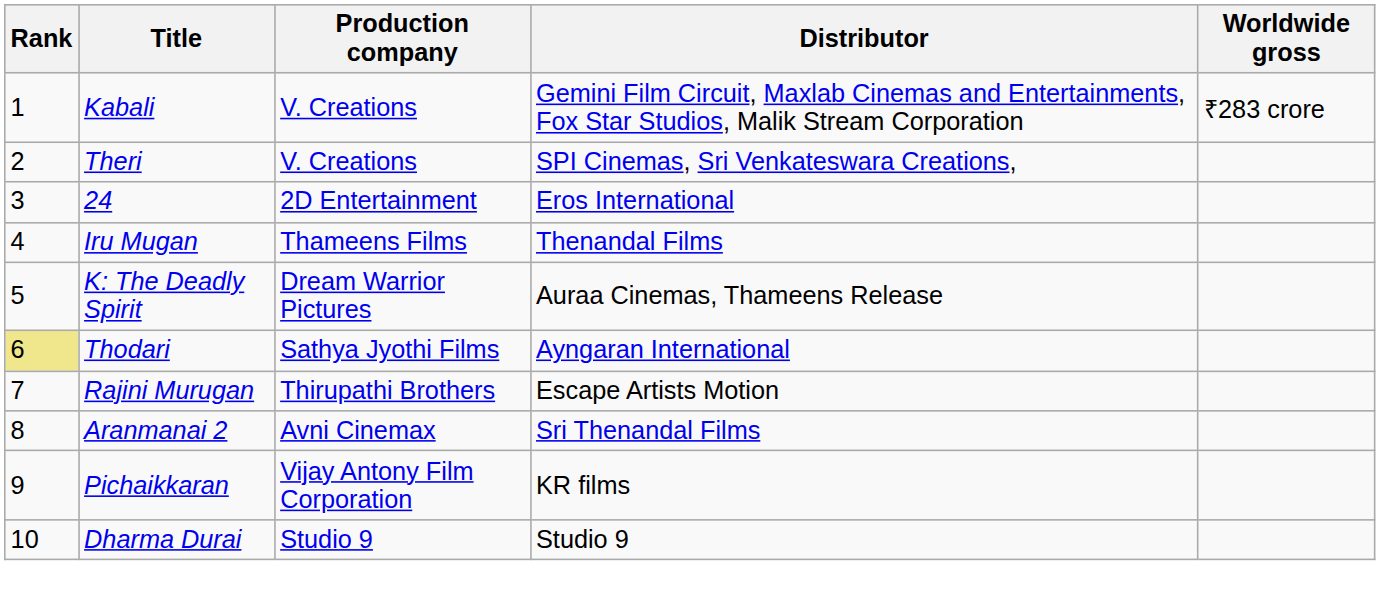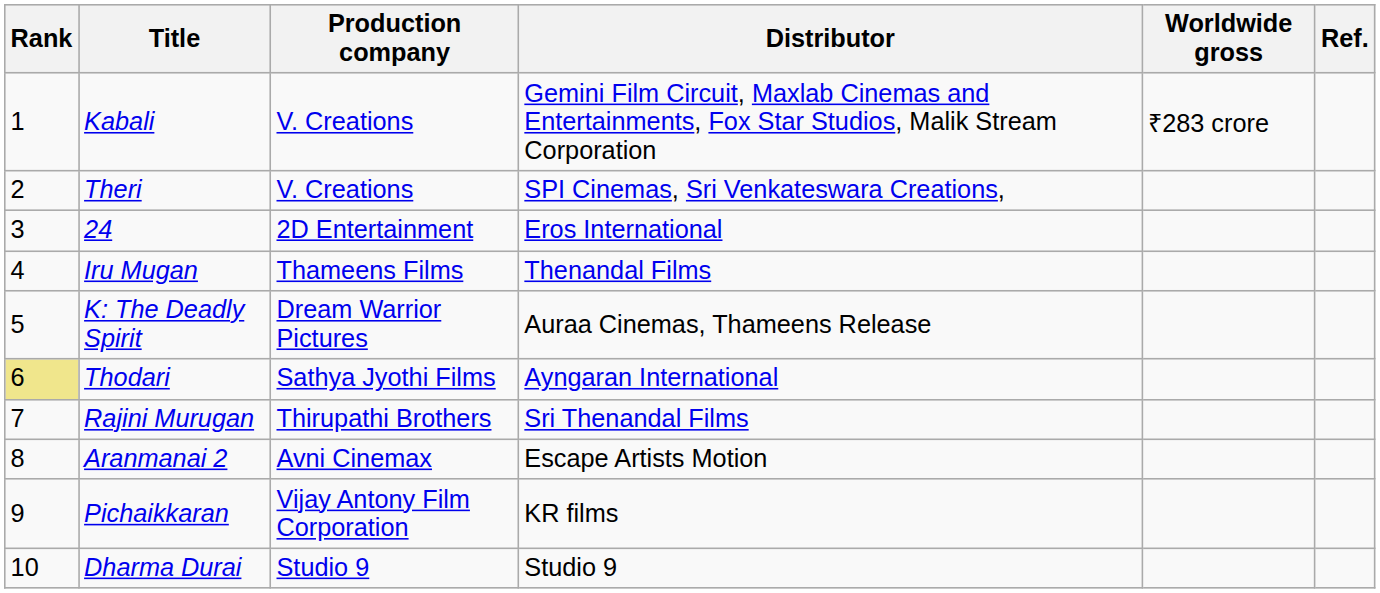 <table class="wikitable">
 <tr>
 <th>Rank</th>
 <th>Title</th>
 <th>Production company</th>
 <th>Distributor</th>
 <th>Worldwide gross</th>
+<th>Ref.</th>
 </tr>
 <tr>
 <td>1</td>
 <td><em><a href='#'>Kabali</a></em></td>
 <td><a href='#'>V. Creations</a></td>
 <td><a href='#'>Gemini Film Circuit</a>, <a href='#'>Maxlab Cinemas and Entertainments</a>, <a href='#'>Fox Star Studios</a>, Malik Stream Corporation</td>
 <td>₹283 crore</td>
+<td></td>
 </tr>
 <tr>
 <td>2</td>
 <td><em><a href='#'>Theri</a></em></td>
 <td><a href='#'>V. Creations</a></td>
 <td><a href='#'>SPI Cinemas</a>, <a href='#'>Sri Venkateswara Creations</a>,</td>
+<td></td>
 <td></td>
 </tr>
 <tr>
 <td>3</td>
 <td><em><a href='#'>24</a></em></td>
 <td><a href='#'>2D Entertainment</a></td>
 <td><a href='#'>Eros International</a></td>
 <td></td>
+<td></td>
 </tr>
 <tr>
 <td>4</td>
 <td><em><a href='#'>Iru Mugan</a></em></td>
 <td><a href='#'>Thameens Films</a></td>
 <td><a href='#'>Thenandal Films</a></td>
+<td></td>
 <td></td>
 </tr>
 <tr>
 <td>5</td>
 <td><em><a href='#'>K: The Deadly Spirit</a></em></td>
 <td><a href='#'>Dream Warrior Pictures</a></td>
 <td>Auraa Cinemas, Thameens Release</td>
 <td></td>
+<td></td>
 </tr>
 <tr>
 <td style="background: khaki;">6</td>
 <td><em><a href='#'>Thodari</a></em></td>
 <td><a href='#'>Sathya Jyothi Films</a></td>
 <td><a href='#'>Ayngaran International</a></td>
 <td></td>
+<td></td>
 </tr>
 <tr>
 <td>7</td>
 <td><em><a href='#'>Rajini Murugan</a></em></td>
 <td><a href='#'>Thirupathi Brothers</a></td>
-<td>Escape Artists Motion</td>
+<td><a href='#'>Sri Thenandal Films</a></td>
+<td></td>
 <td></td>
 </tr>
 <tr>
 <td>8</td>
 <td><em><a href='#'>Aranmanai 2</a></em></td>
 <td><a href='#'>Avni Cinemax</a></td>
-<td><a href='#'>Sri Thenandal Films</a></td>
+<td>Escape Artists Motion</td>
+<td></td>
 <td></td>
 </tr>
 <tr>
 <td>9</td>
 <td><em><a href='#'>Pichaikkaran</a></em></td>
 <td><a href='#'>Vijay Antony Film Corporation</a></td>
 <td>KR films</td>
 <td></td>
+<td></td>
 </tr>
 <tr>
 <td>10</td>
 <td><em><a href='#'>Dharma Durai</a></em></td>
 <td><a href='#'>Studio 9</a></td>
 <td>Studio 9</td>
 <td></td>
+<td></td>
 </tr>
 </table>
